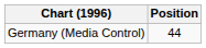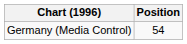 <table class="wikitable plainrowheaders" style="text-align:center">
 <tr>
 <th scope="col">Chart (1996)</th>
 <th scope="col">Position</th>
 </tr>
 <tr>
 <td align="left">Germany (Media Control)</td>
-<td align="center">44</td>
+<td align="center">54</td>
 </tr>
 </table>
